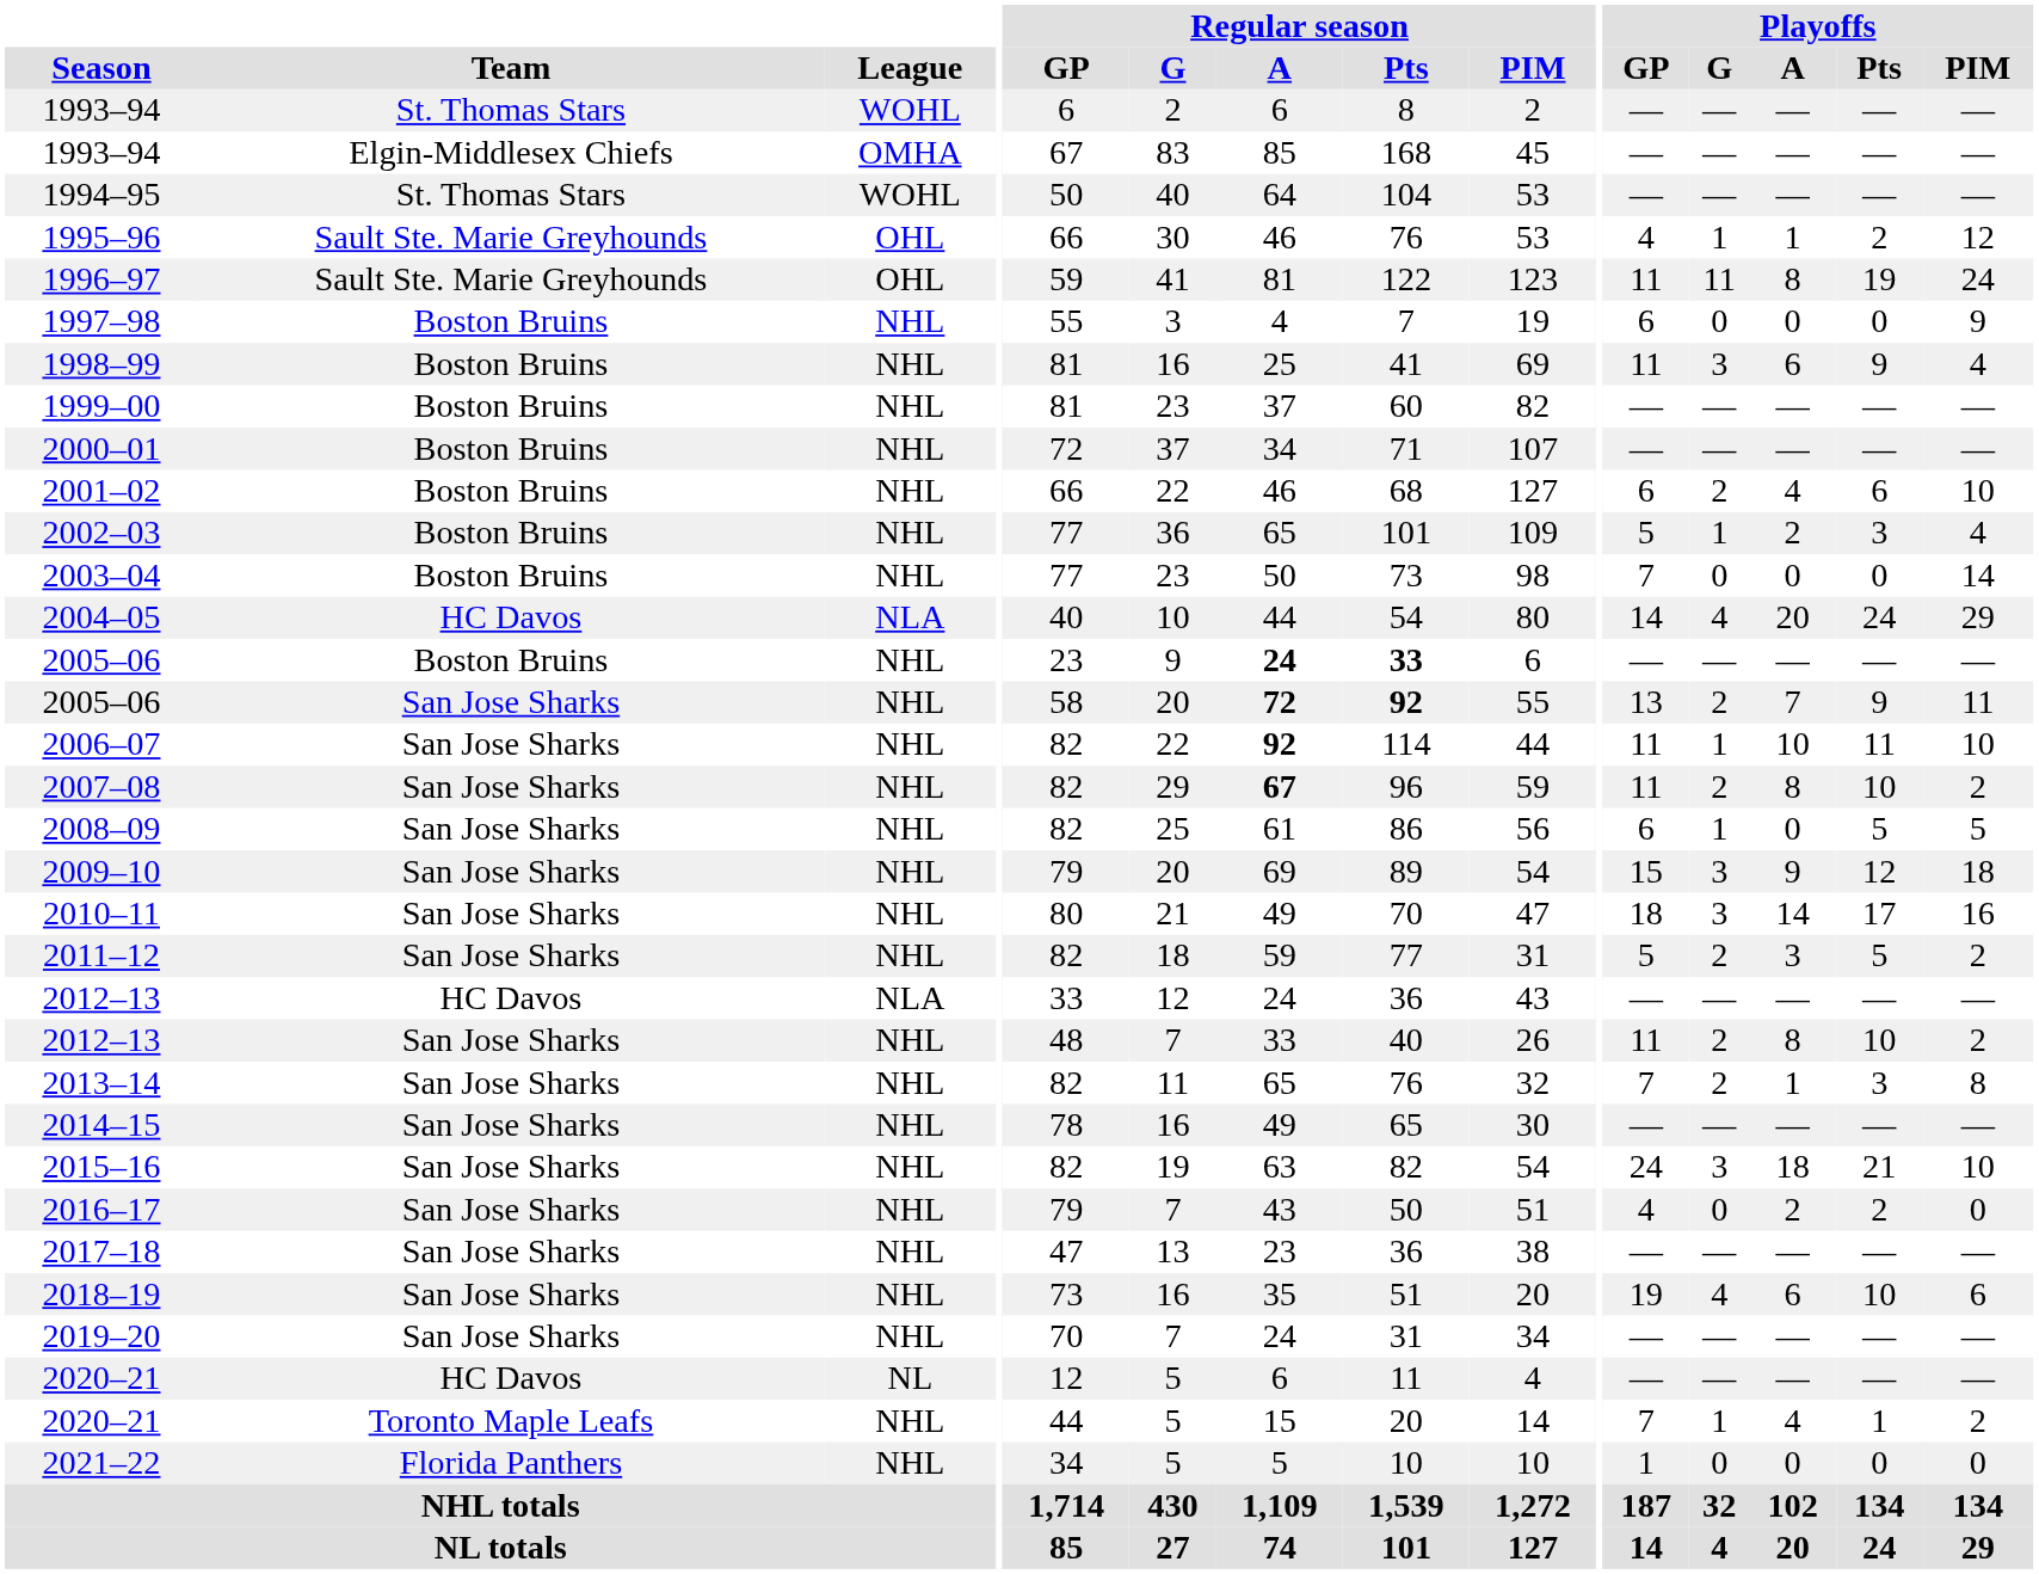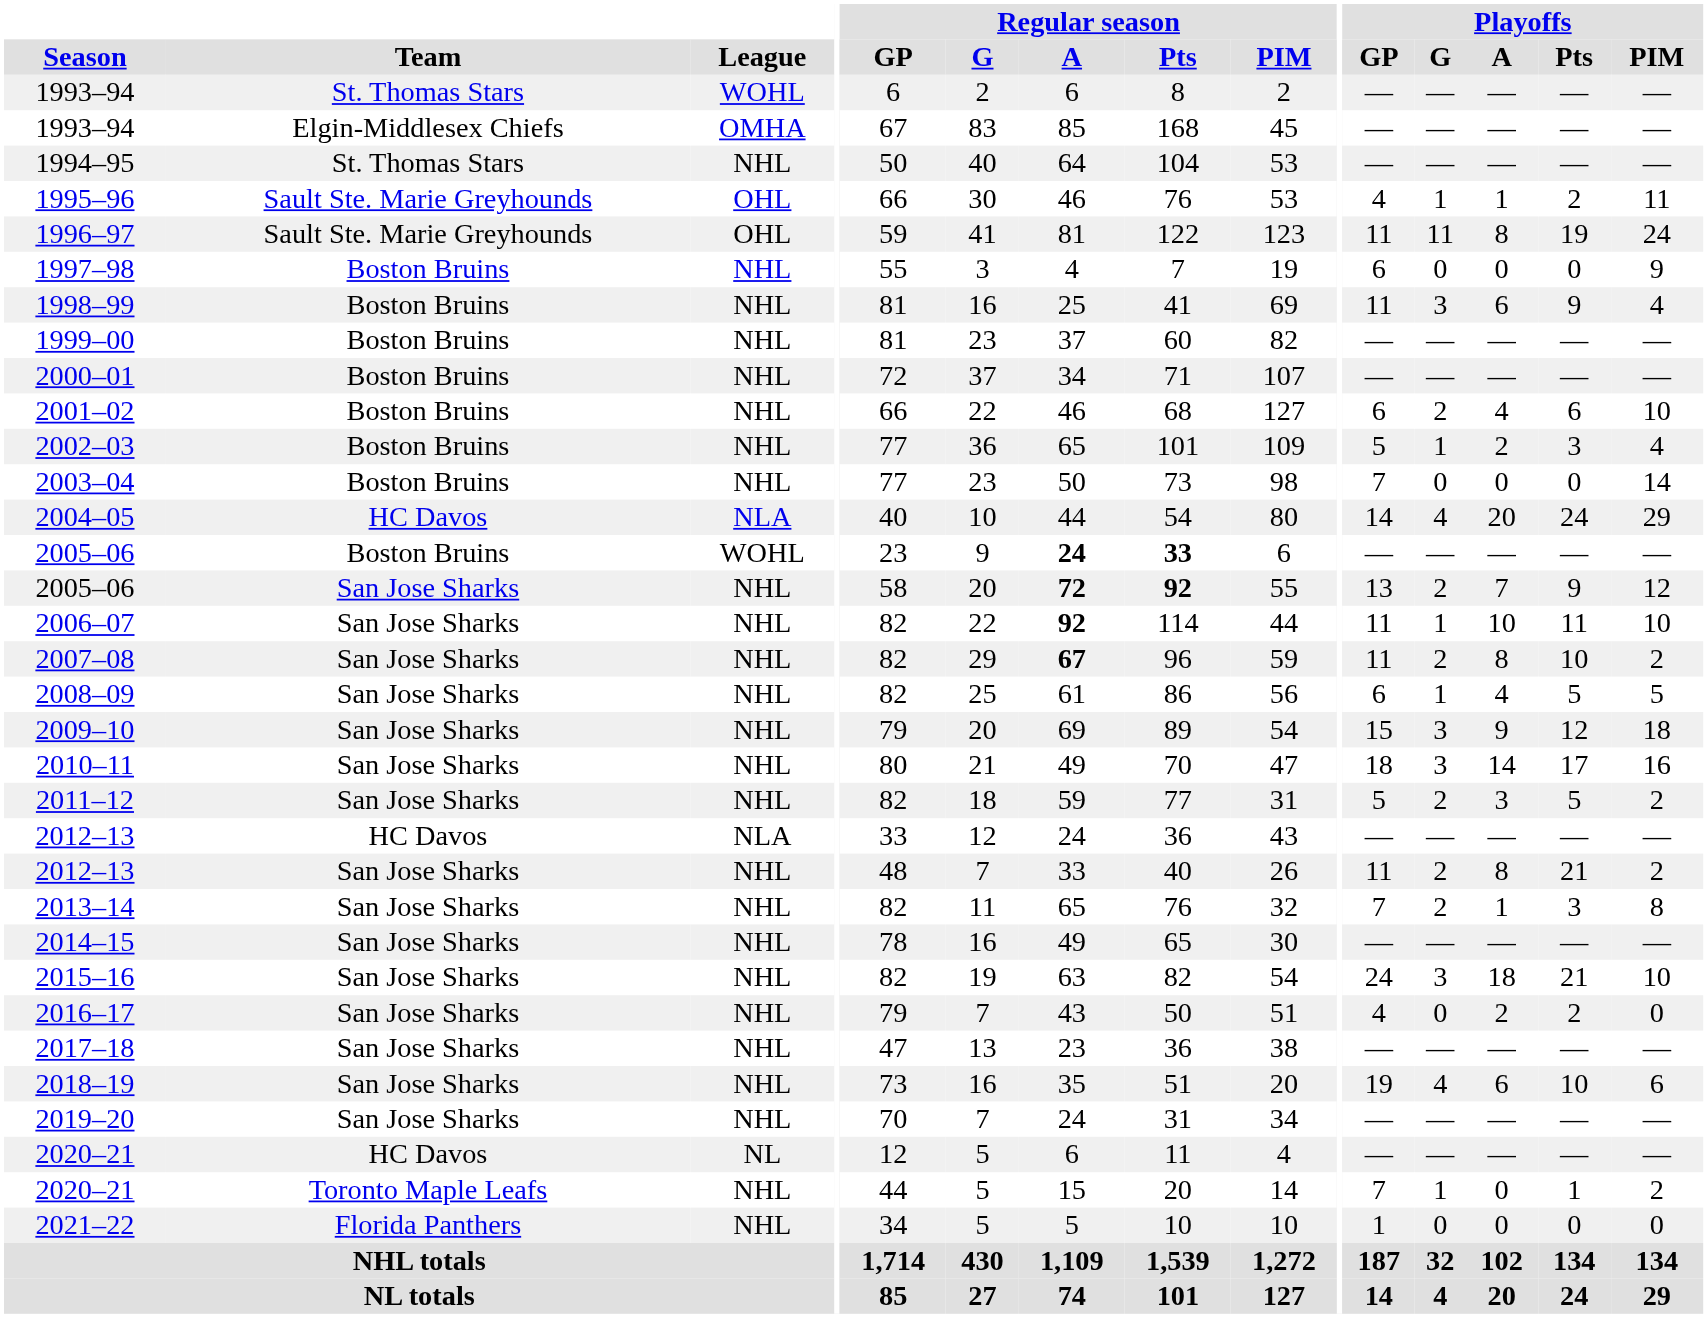 <table border="0" cellpadding="1" cellspacing="0" style="text-align:center; width:60em">
 <tr bgcolor="#e0e0e0">
 <th colspan="3" bgcolor="#ffffff"></th>
 <th rowspan="100" bgcolor="#ffffff"></th>
 <th colspan="5"><a href='#'>Regular season</a></th>
 <th rowspan="100" bgcolor="#ffffff"></th>
 <th colspan="5"><a href='#'>Playoffs</a></th>
 </tr>
 <tr bgcolor="#e0e0e0">
 <th><a href='#'>Season</a></th>
 <th>Team</th>
 <th>League</th>
 <th>GP</th>
 <th><a href='#'>G</a></th>
 <th><a href='#'>A</a></th>
 <th><a href='#'>Pts</a></th>
 <th><a href='#'>PIM</a></th>
 <th>GP</th>
 <th>G</th>
 <th>A</th>
 <th>Pts</th>
 <th>PIM</th>
 </tr>
 <tr bgcolor="#f0f0f0">
 <td>1993–94</td>
 <td><a href='#'>St. Thomas Stars</a></td>
 <td><a href='#'>WOHL</a></td>
 <td>6</td>
 <td>2</td>
 <td>6</td>
 <td>8</td>
 <td>2</td>
 <td>—</td>
 <td>—</td>
 <td>—</td>
 <td>—</td>
 <td>—</td>
 </tr>
 <tr>
 <td>1993–94</td>
 <td>Elgin-Middlesex Chiefs</td>
 <td><a href='#'>OMHA</a></td>
 <td>67</td>
 <td>83</td>
 <td>85</td>
 <td>168</td>
 <td>45</td>
 <td>—</td>
 <td>—</td>
 <td>—</td>
 <td>—</td>
 <td>—</td>
 </tr>
 <tr bgcolor="#f0f0f0">
 <td>1994–95</td>
 <td>St. Thomas Stars</td>
-<td>WOHL</td>
+<td>NHL</td>
 <td>50</td>
 <td>40</td>
 <td>64</td>
 <td>104</td>
 <td>53</td>
 <td>—</td>
 <td>—</td>
 <td>—</td>
 <td>—</td>
 <td>—</td>
 </tr>
 <tr>
 <td><a href='#'>1995–96</a></td>
 <td><a href='#'>Sault Ste. Marie Greyhounds</a></td>
 <td><a href='#'>OHL</a></td>
 <td>66</td>
 <td>30</td>
 <td>46</td>
 <td>76</td>
 <td>53</td>
 <td>4</td>
 <td>1</td>
 <td>1</td>
 <td>2</td>
-<td>12</td>
+<td>11</td>
 </tr>
 <tr bgcolor="#f0f0f0">
 <td><a href='#'>1996–97</a></td>
 <td>Sault Ste. Marie Greyhounds</td>
 <td>OHL</td>
 <td>59</td>
 <td>41</td>
 <td>81</td>
 <td>122</td>
 <td>123</td>
 <td>11</td>
 <td>11</td>
 <td>8</td>
 <td>19</td>
 <td>24</td>
 </tr>
 <tr>
 <td><a href='#'>1997–98</a></td>
 <td><a href='#'>Boston Bruins</a></td>
 <td><a href='#'>NHL</a></td>
 <td>55</td>
 <td>3</td>
 <td>4</td>
 <td>7</td>
 <td>19</td>
 <td>6</td>
 <td>0</td>
 <td>0</td>
 <td>0</td>
 <td>9</td>
 </tr>
 <tr bgcolor="#f0f0f0">
 <td><a href='#'>1998–99</a></td>
 <td>Boston Bruins</td>
 <td>NHL</td>
 <td>81</td>
 <td>16</td>
 <td>25</td>
 <td>41</td>
 <td>69</td>
 <td>11</td>
 <td>3</td>
 <td>6</td>
 <td>9</td>
 <td>4</td>
 </tr>
 <tr>
 <td><a href='#'>1999–00</a></td>
 <td>Boston Bruins</td>
 <td>NHL</td>
 <td>81</td>
 <td>23</td>
 <td>37</td>
 <td>60</td>
 <td>82</td>
 <td>—</td>
 <td>—</td>
 <td>—</td>
 <td>—</td>
 <td>—</td>
 </tr>
 <tr bgcolor="#f0f0f0">
 <td><a href='#'>2000–01</a></td>
 <td>Boston Bruins</td>
 <td>NHL</td>
 <td>72</td>
 <td>37</td>
 <td>34</td>
 <td>71</td>
 <td>107</td>
 <td>—</td>
 <td>—</td>
 <td>—</td>
 <td>—</td>
 <td>—</td>
 </tr>
 <tr>
 <td><a href='#'>2001–02</a></td>
 <td>Boston Bruins</td>
 <td>NHL</td>
 <td>66</td>
 <td>22</td>
 <td>46</td>
 <td>68</td>
 <td>127</td>
 <td>6</td>
 <td>2</td>
 <td>4</td>
 <td>6</td>
 <td>10</td>
 </tr>
 <tr bgcolor="#f0f0f0">
 <td><a href='#'>2002–03</a></td>
 <td>Boston Bruins</td>
 <td>NHL</td>
 <td>77</td>
 <td>36</td>
 <td>65</td>
 <td>101</td>
 <td>109</td>
 <td>5</td>
 <td>1</td>
 <td>2</td>
 <td>3</td>
 <td>4</td>
 </tr>
 <tr>
 <td><a href='#'>2003–04</a></td>
 <td>Boston Bruins</td>
 <td>NHL</td>
 <td>77</td>
 <td>23</td>
 <td>50</td>
 <td>73</td>
 <td>98</td>
 <td>7</td>
 <td>0</td>
 <td>0</td>
 <td>0</td>
 <td>14</td>
 </tr>
 <tr bgcolor="#f0f0f0">
 <td><a href='#'>2004–05</a></td>
 <td><a href='#'>HC Davos</a></td>
 <td><a href='#'>NLA</a></td>
 <td>40</td>
 <td>10</td>
 <td>44</td>
 <td>54</td>
 <td>80</td>
 <td>14</td>
 <td>4</td>
 <td>20</td>
 <td>24</td>
 <td>29</td>
 </tr>
 <tr>
 <td><a href='#'>2005–06</a></td>
 <td>Boston Bruins</td>
-<td>NHL</td>
+<td>WOHL</td>
 <td>23</td>
 <td>9</td>
 <td><strong>24</strong></td>
 <td><strong>33</strong></td>
 <td>6</td>
 <td>—</td>
 <td>—</td>
 <td>—</td>
 <td>—</td>
 <td>—</td>
 </tr>
 <tr bgcolor="#f0f0f0">
 <td>2005–06</td>
 <td><a href='#'>San Jose Sharks</a></td>
 <td>NHL</td>
 <td>58</td>
 <td>20</td>
 <td><strong>72</strong></td>
 <td><strong>92</strong></td>
 <td>55</td>
 <td>13</td>
 <td>2</td>
 <td>7</td>
 <td>9</td>
-<td>11</td>
+<td>12</td>
 </tr>
 <tr>
 <td><a href='#'>2006–07</a></td>
 <td>San Jose Sharks</td>
 <td>NHL</td>
 <td>82</td>
 <td>22</td>
 <td><strong>92</strong></td>
 <td>114</td>
 <td>44</td>
 <td>11</td>
 <td>1</td>
 <td>10</td>
 <td>11</td>
 <td>10</td>
 </tr>
 <tr bgcolor="#f0f0f0">
 <td><a href='#'>2007–08</a></td>
 <td>San Jose Sharks</td>
 <td>NHL</td>
 <td>82</td>
 <td>29</td>
 <td><strong>67</strong></td>
 <td>96</td>
 <td>59</td>
 <td>11</td>
 <td>2</td>
 <td>8</td>
 <td>10</td>
 <td>2</td>
 </tr>
 <tr>
 <td><a href='#'>2008–09</a></td>
 <td>San Jose Sharks</td>
 <td>NHL</td>
 <td>82</td>
 <td>25</td>
 <td>61</td>
 <td>86</td>
 <td>56</td>
 <td>6</td>
 <td>1</td>
-<td>0</td>
+<td>4</td>
 <td>5</td>
 <td>5</td>
 </tr>
 <tr bgcolor="#f0f0f0">
 <td><a href='#'>2009–10</a></td>
 <td>San Jose Sharks</td>
 <td>NHL</td>
 <td>79</td>
 <td>20</td>
 <td>69</td>
 <td>89</td>
 <td>54</td>
 <td>15</td>
 <td>3</td>
 <td>9</td>
 <td>12</td>
 <td>18</td>
 </tr>
 <tr>
 <td><a href='#'>2010–11</a></td>
 <td>San Jose Sharks</td>
 <td>NHL</td>
 <td>80</td>
 <td>21</td>
 <td>49</td>
 <td>70</td>
 <td>47</td>
 <td>18</td>
 <td>3</td>
 <td>14</td>
 <td>17</td>
 <td>16</td>
 </tr>
 <tr bgcolor="#f0f0f0">
 <td><a href='#'>2011–12</a></td>
 <td>San Jose Sharks</td>
 <td>NHL</td>
 <td>82</td>
 <td>18</td>
 <td>59</td>
 <td>77</td>
 <td>31</td>
 <td>5</td>
 <td>2</td>
 <td>3</td>
 <td>5</td>
 <td>2</td>
 </tr>
 <tr>
 <td><a href='#'>2012–13</a></td>
 <td>HC Davos</td>
 <td>NLA</td>
 <td>33</td>
 <td>12</td>
 <td>24</td>
 <td>36</td>
 <td>43</td>
 <td>—</td>
 <td>—</td>
 <td>—</td>
 <td>—</td>
 <td>—</td>
 </tr>
 <tr bgcolor="#f0f0f0">
 <td><a href='#'>2012–13</a></td>
 <td>San Jose Sharks</td>
 <td>NHL</td>
 <td>48</td>
 <td>7</td>
 <td>33</td>
 <td>40</td>
 <td>26</td>
 <td>11</td>
 <td>2</td>
 <td>8</td>
-<td>10</td>
+<td>21</td>
 <td>2</td>
 </tr>
 <tr>
 <td><a href='#'>2013–14</a></td>
 <td>San Jose Sharks</td>
 <td>NHL</td>
 <td>82</td>
 <td>11</td>
 <td>65</td>
 <td>76</td>
 <td>32</td>
 <td>7</td>
 <td>2</td>
 <td>1</td>
 <td>3</td>
 <td>8</td>
 </tr>
 <tr bgcolor="#f0f0f0">
 <td><a href='#'>2014–15</a></td>
 <td>San Jose Sharks</td>
 <td>NHL</td>
 <td>78</td>
 <td>16</td>
 <td>49</td>
 <td>65</td>
 <td>30</td>
 <td>—</td>
 <td>—</td>
 <td>—</td>
 <td>—</td>
 <td>—</td>
 </tr>
 <tr>
 <td><a href='#'>2015–16</a></td>
 <td>San Jose Sharks</td>
 <td>NHL</td>
 <td>82</td>
 <td>19</td>
 <td>63</td>
 <td>82</td>
 <td>54</td>
 <td>24</td>
 <td>3</td>
 <td>18</td>
 <td>21</td>
 <td>10</td>
 </tr>
 <tr bgcolor="#f0f0f0">
 <td><a href='#'>2016–17</a></td>
 <td>San Jose Sharks</td>
 <td>NHL</td>
 <td>79</td>
 <td>7</td>
 <td>43</td>
 <td>50</td>
 <td>51</td>
 <td>4</td>
 <td>0</td>
 <td>2</td>
 <td>2</td>
 <td>0</td>
 </tr>
 <tr>
 <td><a href='#'>2017–18</a></td>
 <td>San Jose Sharks</td>
 <td>NHL</td>
 <td>47</td>
 <td>13</td>
 <td>23</td>
 <td>36</td>
 <td>38</td>
 <td>—</td>
 <td>—</td>
 <td>—</td>
 <td>—</td>
 <td>—</td>
 </tr>
 <tr bgcolor="#f0f0f0">
 <td><a href='#'>2018–19</a></td>
 <td>San Jose Sharks</td>
 <td>NHL</td>
 <td>73</td>
 <td>16</td>
 <td>35</td>
 <td>51</td>
 <td>20</td>
 <td>19</td>
 <td>4</td>
 <td>6</td>
 <td>10</td>
 <td>6</td>
 </tr>
 <tr>
 <td><a href='#'>2019–20</a></td>
 <td>San Jose Sharks</td>
 <td>NHL</td>
 <td>70</td>
 <td>7</td>
 <td>24</td>
 <td>31</td>
 <td>34</td>
 <td>—</td>
 <td>—</td>
 <td>—</td>
 <td>—</td>
 <td>—</td>
 </tr>
 <tr bgcolor="#f0f0f0">
 <td><a href='#'>2020–21</a></td>
 <td>HC Davos</td>
 <td>NL</td>
 <td>12</td>
 <td>5</td>
 <td>6</td>
 <td>11</td>
 <td>4</td>
 <td>—</td>
 <td>—</td>
 <td>—</td>
 <td>—</td>
 <td>—</td>
 </tr>
 <tr>
 <td><a href='#'>2020–21</a></td>
 <td><a href='#'>Toronto Maple Leafs</a></td>
 <td>NHL</td>
 <td>44</td>
 <td>5</td>
 <td>15</td>
 <td>20</td>
 <td>14</td>
 <td>7</td>
 <td>1</td>
-<td>4</td>
+<td>0</td>
 <td>1</td>
 <td>2</td>
 </tr>
 <tr bgcolor="#f0f0f0">
 <td><a href='#'>2021–22</a></td>
 <td><a href='#'>Florida Panthers</a></td>
 <td>NHL</td>
 <td>34</td>
 <td>5</td>
 <td>5</td>
 <td>10</td>
 <td>10</td>
 <td>1</td>
 <td>0</td>
 <td>0</td>
 <td>0</td>
 <td>0</td>
 </tr>
 <tr bgcolor="#e0e0e0">
 <th colspan="3">NHL totals</th>
 <th>1,714</th>
 <th>430</th>
 <th>1,109</th>
 <th>1,539</th>
 <th>1,272</th>
 <th>187</th>
 <th>32</th>
 <th>102</th>
 <th>134</th>
 <th>134</th>
 </tr>
 <tr bgcolor="#e0e0e0">
 <th colspan="3">NL totals</th>
 <th>85</th>
 <th>27</th>
 <th>74</th>
 <th>101</th>
 <th>127</th>
 <th>14</th>
 <th>4</th>
 <th>20</th>
 <th>24</th>
 <th>29</th>
 </tr>
 </table>
